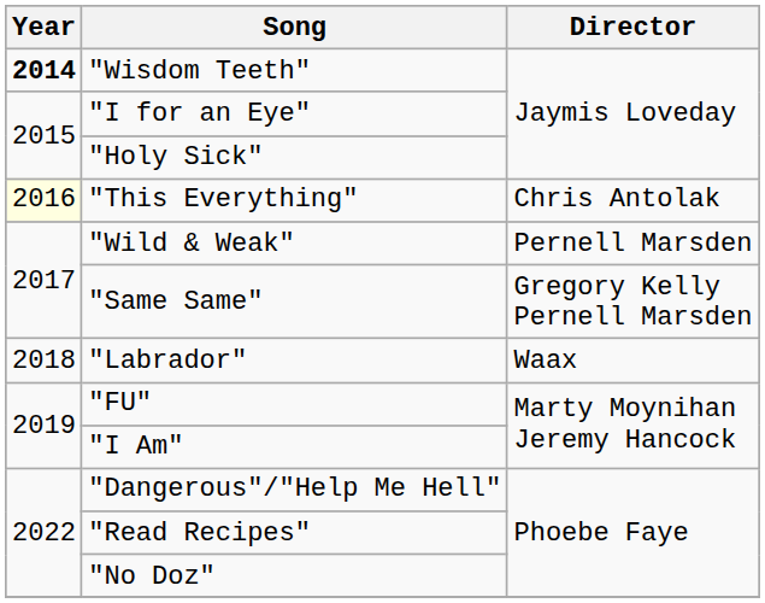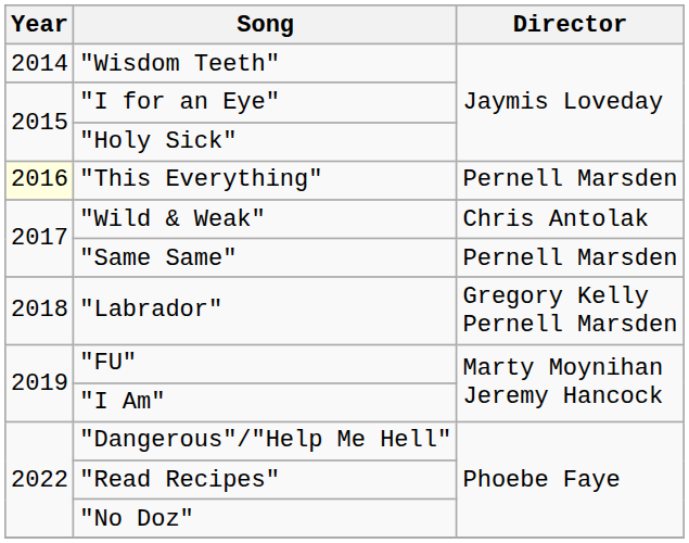 <table class="wikitable">
 <tr>
 <th><strong>Year</strong></th>
 <th>Song</th>
 <th>Director</th>
 </tr>
 <tr>
-<td><strong>2014</strong></td>
+<td>2014</td>
 <td>"Wisdom Teeth"</td>
 <td rowspan="3">Jaymis Loveday</td>
 </tr>
 <tr>
 <td rowspan="2">2015</td>
 <td>"I for an Eye"</td>
 </tr>
 <tr>
 <td>"Holy Sick"</td>
 </tr>
 <tr>
 <td style="background: lightyellow;">2016</td>
 <td>"This Everything"</td>
-<td>Chris Antolak</td>
+<td>Pernell Marsden</td>
 </tr>
 <tr>
 <td rowspan="2">2017</td>
 <td>"Wild & Weak"</td>
-<td>Pernell Marsden</td>
+<td>Chris Antolak</td>
 </tr>
 <tr>
 <td>"Same Same"</td>
-<td>Gregory Kelly<br>Pernell Marsden</td>
+<td>Pernell Marsden</td>
 </tr>
 <tr>
 <td>2018</td>
 <td>"Labrador"</td>
-<td>Waax</td>
+<td>Gregory Kelly<br>Pernell Marsden</td>
 </tr>
 <tr>
 <td rowspan="2">2019</td>
 <td>"FU"</td>
 <td rowspan="2">Marty Moynihan<br>Jeremy Hancock</td>
 </tr>
 <tr>
 <td>"I Am"</td>
 </tr>
 <tr>
 <td rowspan="3">2022</td>
 <td>"Dangerous"/"Help Me Hell"</td>
 <td rowspan="3">Phoebe Faye</td>
 </tr>
 <tr>
 <td>"Read Recipes"</td>
 </tr>
 <tr>
 <td>"No Doz"</td>
 </tr>
 <tr>
 </tr>
 </table>
